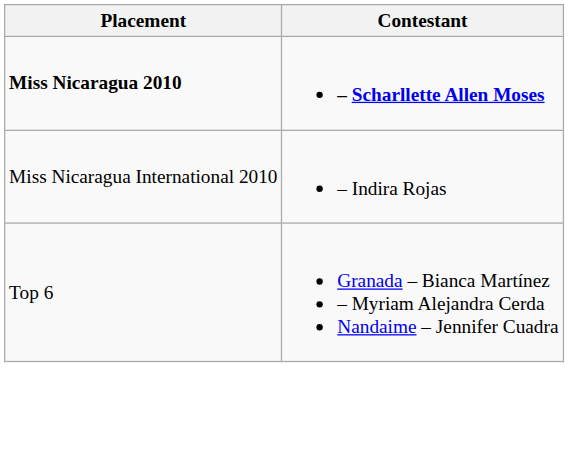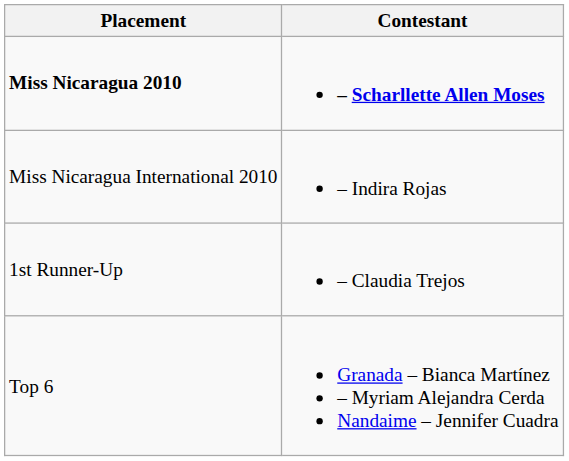 <table class="wikitable sortable" style="font-size: 95%;">
 <tr>
 <th>Placement</th>
 <th>Contestant</th>
 </tr>
 <tr>
 <td><strong>Miss Nicaragua 2010</strong></td>
 <td><br><ul><li><strong> – <a href='#'>Scharllette Allen Moses</a></strong></li></ul></td>
 </tr>
 <tr>
 <td>Miss Nicaragua International 2010</td>
 <td><br><ul><li> – Indira Rojas</li></ul></td>
 </tr>
 <tr>
+<td>1st Runner-Up</td>
+<td><br><ul><li> – Claudia Trejos</li></ul></td>
+</tr>
+<tr>
 <td>Top 6</td>
 <td><br><ul><li> <a href='#'>Granada</a> – Bianca Martínez</li><li> – Myriam Alejandra Cerda</li><li> <a href='#'>Nandaime</a> – Jennifer Cuadra</li></ul></td>
 </tr>
 </table>
